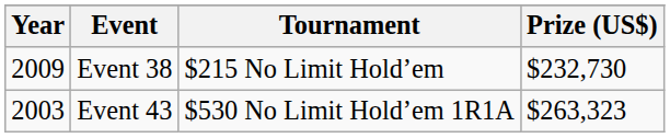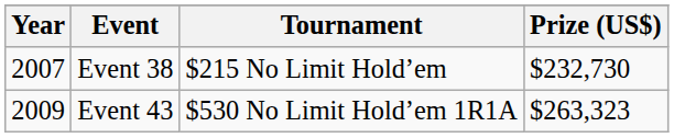 <table class="wikitable" border="1">
 <tr>
 </tr>
 <tr>
 <th>Year</th>
 <th>Event</th>
 <th>Tournament</th>
 <th>Prize (US$)</th>
 </tr>
 <tr>
-<td>2009</td>
+<td>2007</td>
 <td>Event 38</td>
 <td>$215 No Limit Hold’em</td>
 <td>$232,730</td>
 </tr>
 <tr>
-<td>2003</td>
+<td>2009</td>
 <td>Event 43</td>
 <td>$530 No Limit Hold’em 1R1A</td>
 <td>$263,323</td>
 </tr>
 </table>
